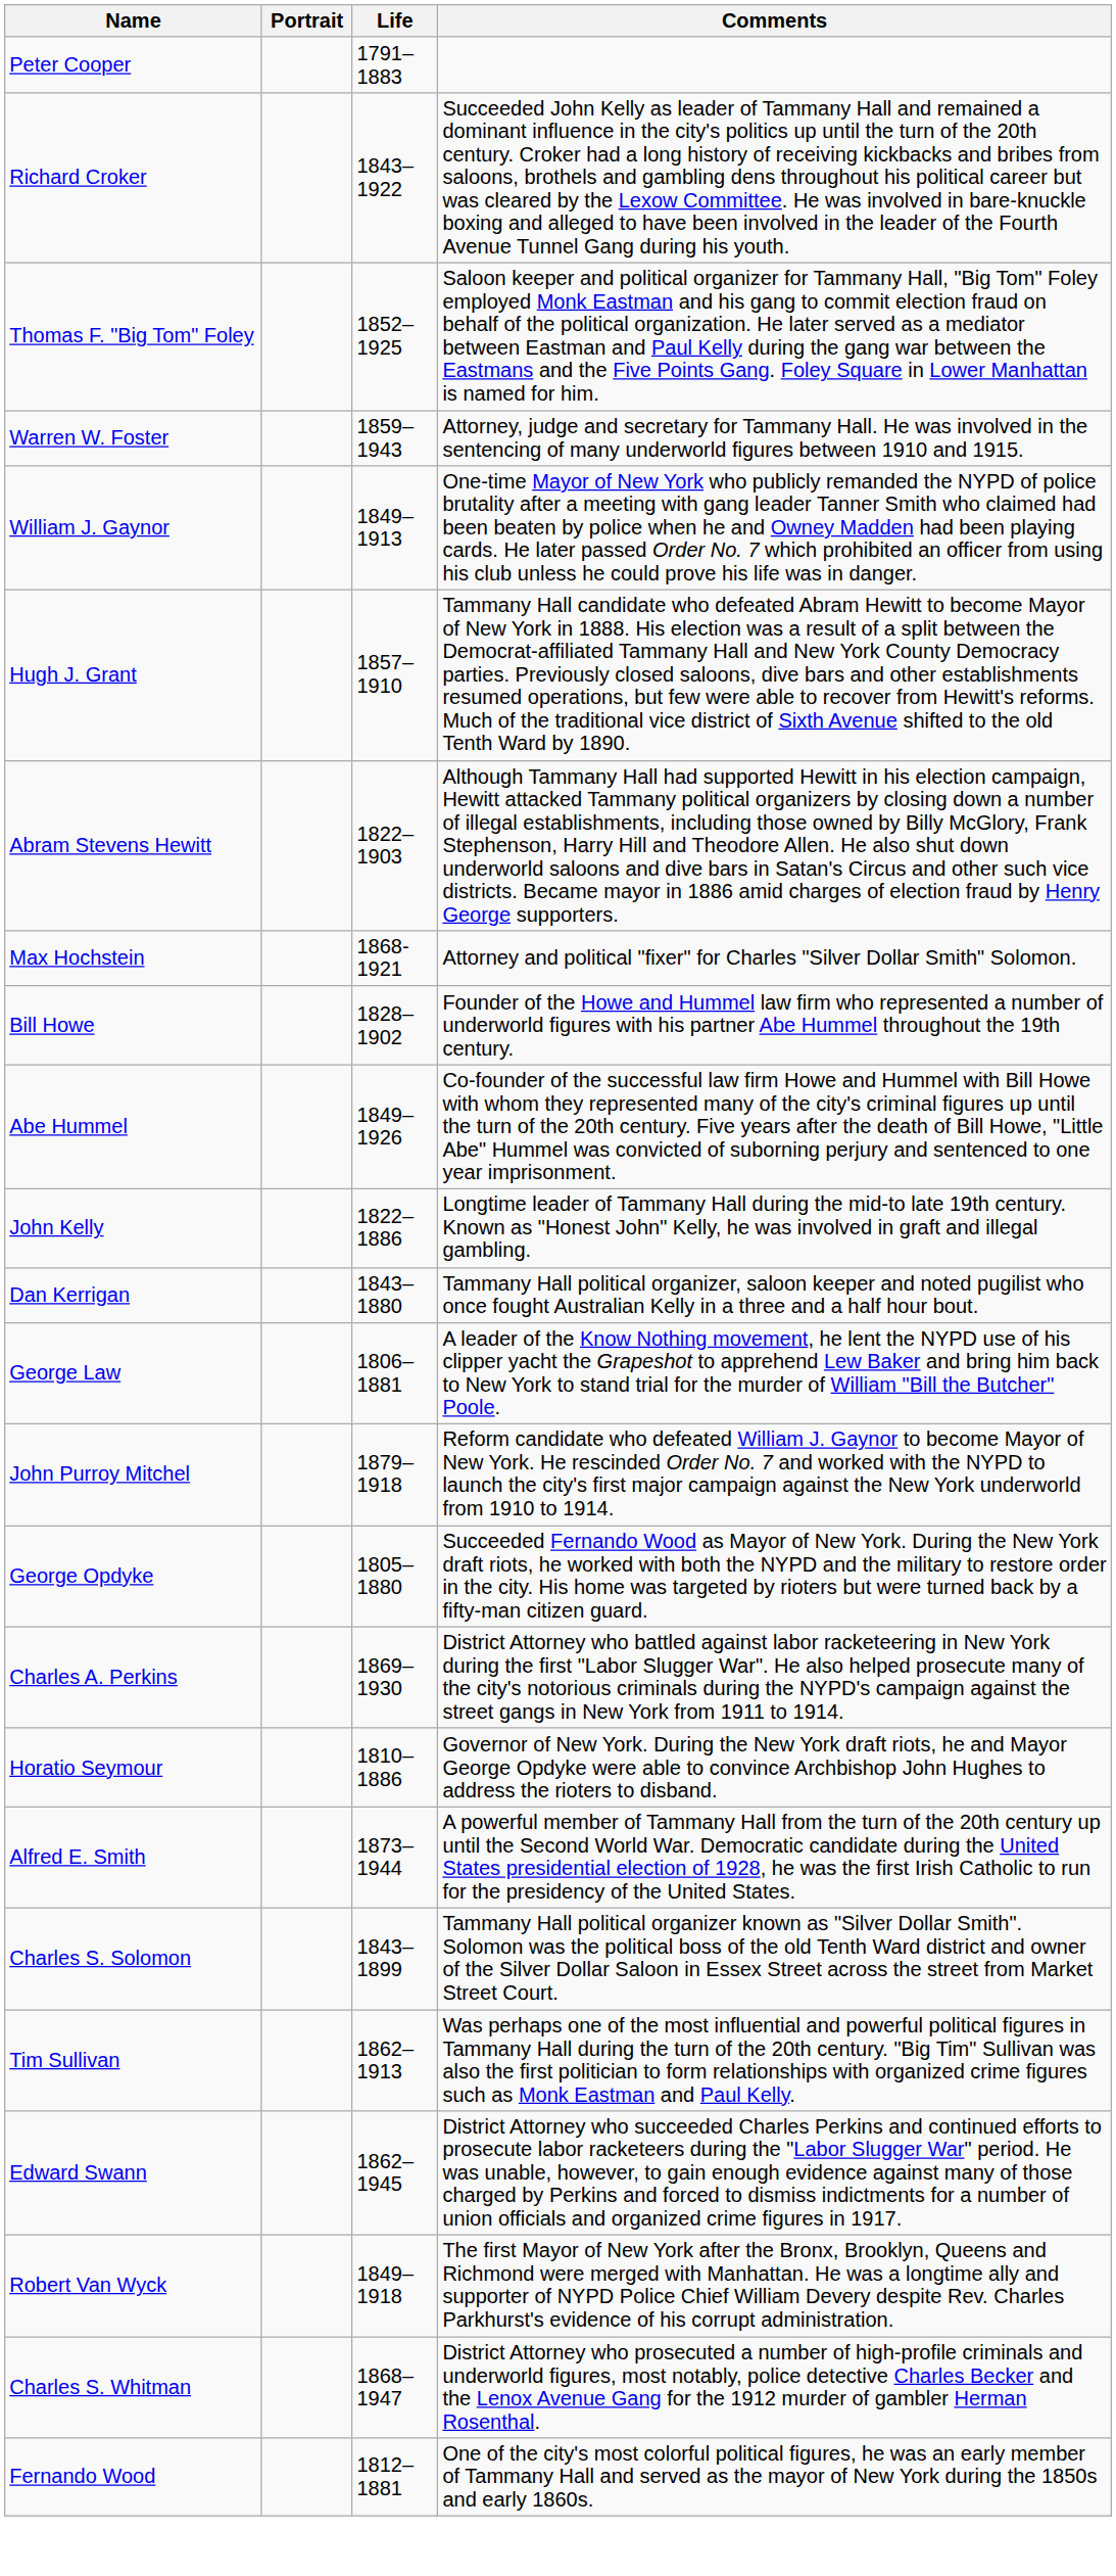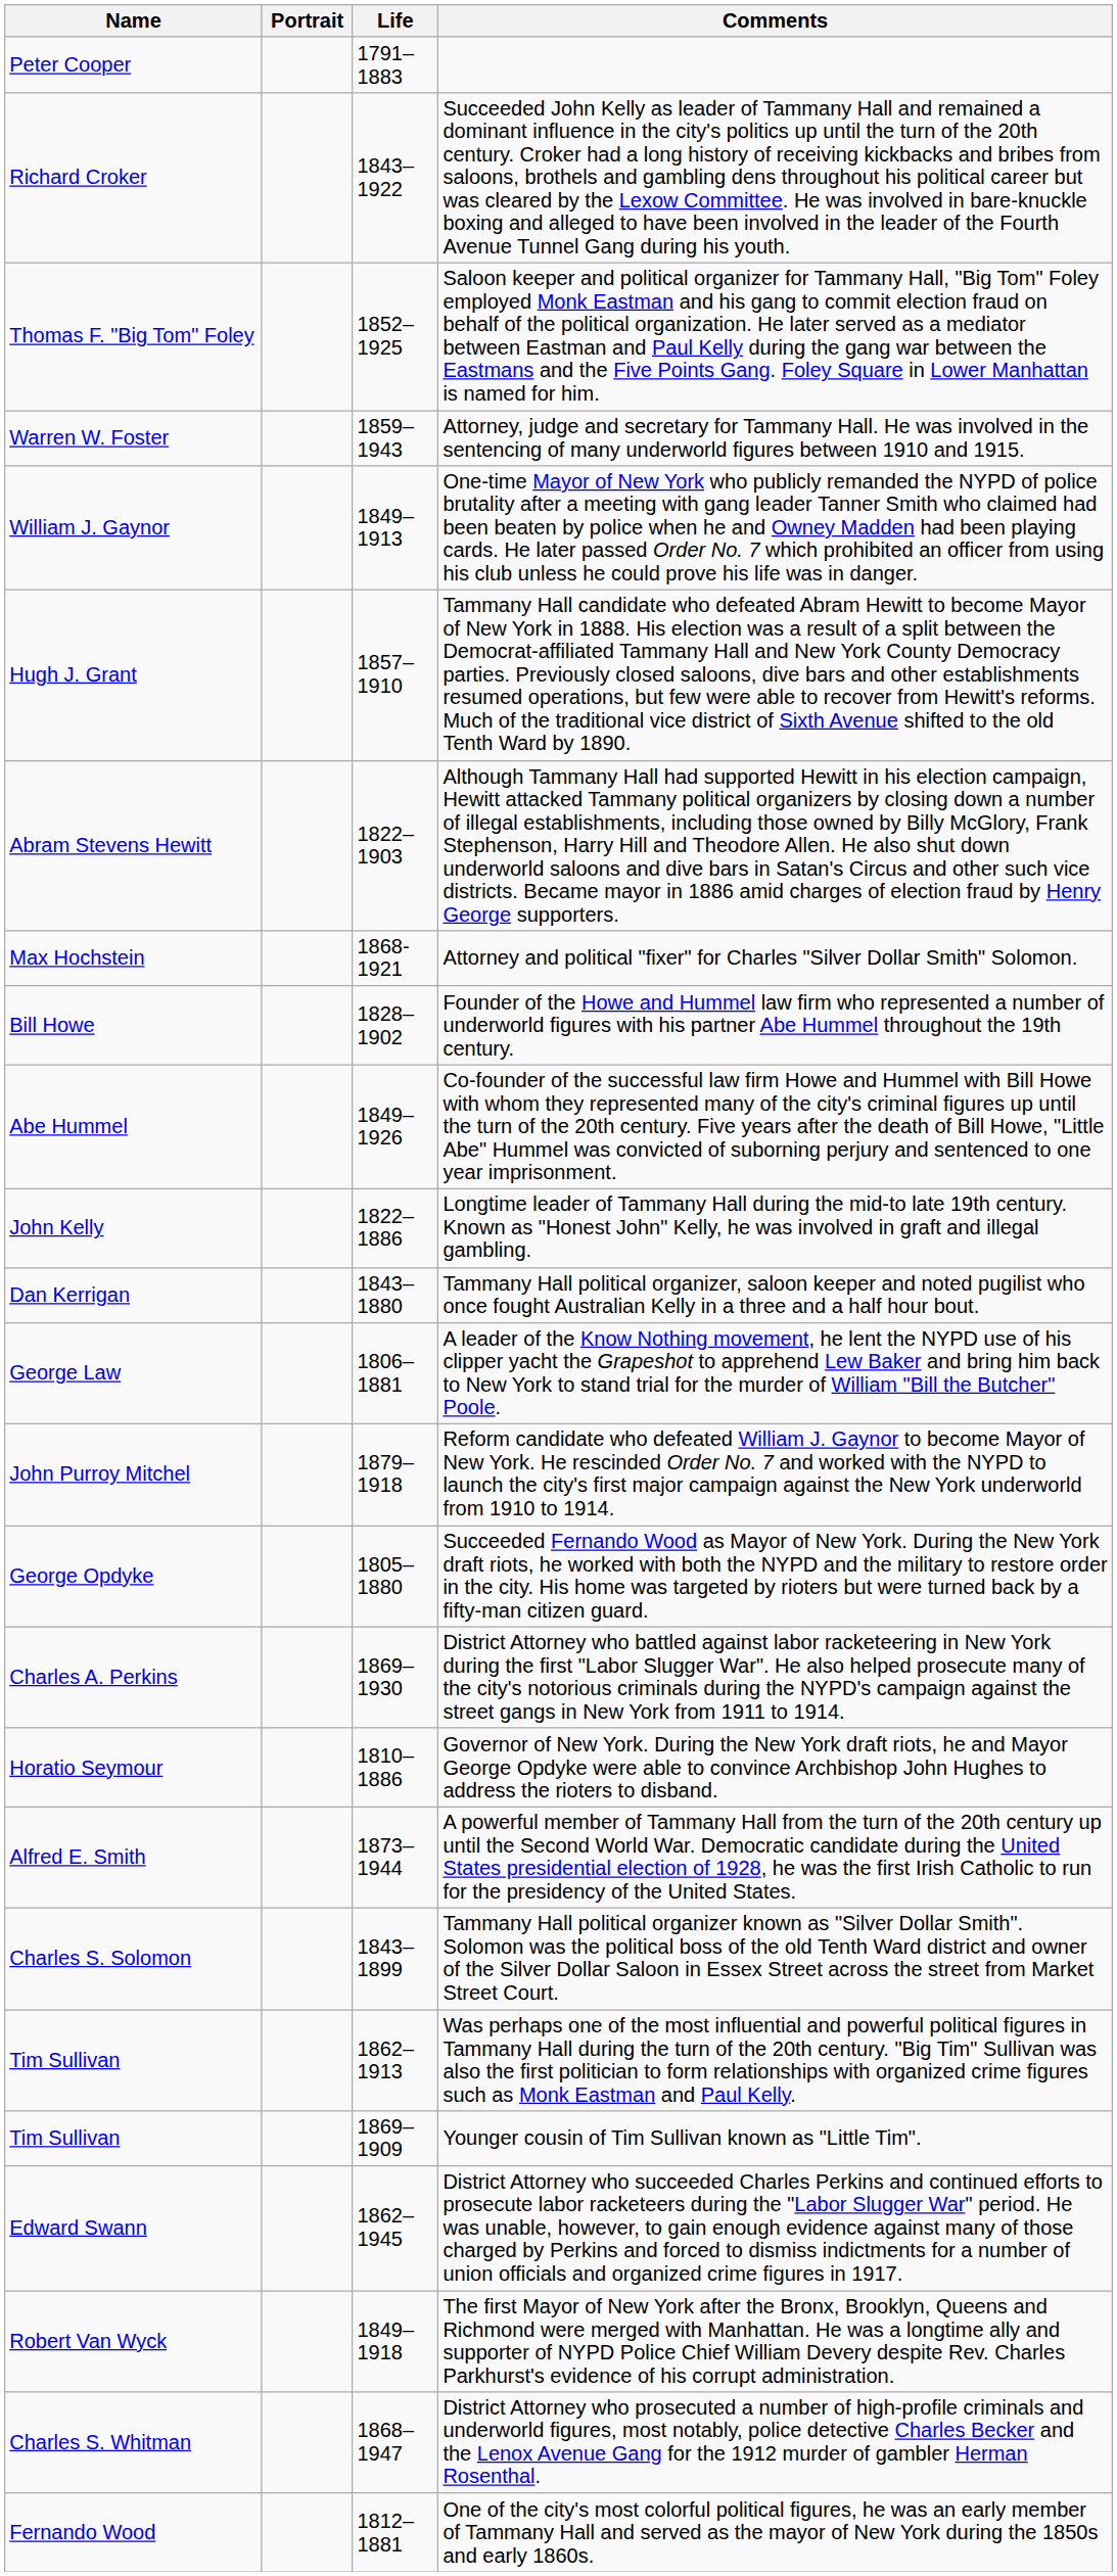 <table class=wikitable>
 <tr>
 <th width="21%">Name</th>
 <th width="7%">Portrait</th>
 <th width="7%">Life</th>
 <th width="55%">Comments</th>
 </tr>
 <tr>
 <td><a href='#'>Peter Cooper</a></td>
 <td></td>
 <td>1791–1883</td>
 <td></td>
 </tr>
 <tr>
 <td><a href='#'>Richard Croker</a></td>
 <td></td>
 <td>1843–1922</td>
 <td>Succeeded John Kelly as leader of Tammany Hall and remained a dominant influence in the city's politics up until the turn of the 20th century. Croker had a long history of receiving kickbacks and bribes from saloons, brothels and gambling dens throughout his political career but was cleared by the <a href='#'>Lexow Committee</a>. He was involved in bare-knuckle boxing and alleged to have been involved in the leader of the Fourth Avenue Tunnel Gang during his youth.</td>
 </tr>
 <tr>
 <td><a href='#'>Thomas F. "Big Tom" Foley</a></td>
 <td></td>
 <td>1852–1925</td>
 <td>Saloon keeper and political organizer for Tammany Hall, "Big Tom" Foley employed <a href='#'>Monk Eastman</a> and his gang to commit election fraud on behalf of the political organization. He later served as a mediator between Eastman and <a href='#'>Paul Kelly</a> during the gang war between the <a href='#'>Eastmans</a> and the <a href='#'>Five Points Gang</a>. <a href='#'>Foley Square</a> in <a href='#'>Lower Manhattan</a> is named for him.</td>
 </tr>
 <tr>
 <td><a href='#'>Warren W. Foster</a></td>
 <td></td>
 <td>1859–1943</td>
 <td>Attorney, judge and secretary for Tammany Hall. He was involved in the sentencing of many underworld figures between 1910 and 1915.</td>
 </tr>
 <tr>
 <td><a href='#'>William J. Gaynor</a></td>
 <td></td>
 <td>1849–1913</td>
 <td>One-time <a href='#'>Mayor of New York</a> who publicly remanded the NYPD of police brutality after a meeting with gang leader Tanner Smith who claimed had been beaten by police when he and <a href='#'>Owney Madden</a> had been playing cards. He later passed <em>Order No. 7</em> which prohibited an officer from using his club unless he could prove his life was in danger.</td>
 </tr>
 <tr>
 <td><a href='#'>Hugh J. Grant</a></td>
 <td></td>
 <td>1857–1910</td>
 <td>Tammany Hall candidate who defeated Abram Hewitt to become Mayor of New York in 1888. His election was a result of a split between the Democrat-affiliated Tammany Hall and New York County Democracy parties. Previously closed saloons, dive bars and other establishments resumed operations, but few were able to recover from Hewitt's reforms.  Much of the traditional vice district of <a href='#'>Sixth Avenue</a> shifted to the old Tenth Ward by 1890.</td>
 </tr>
 <tr>
 <td><a href='#'>Abram Stevens Hewitt</a></td>
 <td></td>
 <td>1822–1903</td>
 <td>Although Tammany Hall had supported Hewitt in his election campaign, Hewitt attacked Tammany political organizers by closing down a number of illegal establishments, including those owned by Billy McGlory, Frank Stephenson, Harry Hill and Theodore Allen. He also shut down underworld saloons and dive bars in Satan's Circus and other such vice districts. Became mayor in 1886 amid charges of election fraud by <a href='#'>Henry George</a> supporters.</td>
 </tr>
 <tr>
 <td><a href='#'>Max Hochstein</a></td>
 <td></td>
 <td>1868-1921</td>
 <td>Attorney and political "fixer" for Charles "Silver Dollar Smith" Solomon.</td>
 </tr>
 <tr>
 <td><a href='#'>Bill Howe</a></td>
 <td></td>
 <td>1828–1902</td>
 <td>Founder of the <a href='#'>Howe and Hummel</a> law firm who represented a number of underworld figures with his partner <a href='#'>Abe Hummel</a> throughout the 19th century.</td>
 </tr>
 <tr>
 <td><a href='#'>Abe Hummel</a></td>
 <td></td>
 <td>1849–1926</td>
 <td>Co-founder of the successful law firm Howe and Hummel with Bill Howe with whom they represented many of the city's criminal figures up until the turn of the 20th century. Five years after the death of Bill Howe, "Little Abe" Hummel was convicted of suborning perjury and sentenced to one year imprisonment.</td>
 </tr>
 <tr>
 <td><a href='#'>John Kelly</a></td>
 <td></td>
 <td>1822–1886</td>
 <td>Longtime leader of Tammany Hall during the mid-to late 19th century. Known as "Honest John" Kelly, he was involved in graft and illegal gambling.</td>
 </tr>
 <tr>
 <td><a href='#'>Dan Kerrigan</a></td>
 <td></td>
 <td>1843–1880</td>
 <td>Tammany Hall political organizer, saloon keeper and noted pugilist who once fought Australian Kelly in a three and a half hour bout.</td>
 </tr>
 <tr>
 <td><a href='#'>George Law</a></td>
 <td></td>
 <td>1806–1881</td>
 <td>A leader of the <a href='#'>Know Nothing movement</a>, he lent the NYPD use of his clipper yacht the <em>Grapeshot</em> to apprehend <a href='#'>Lew Baker</a> and bring him back to New York to stand trial for the murder of <a href='#'>William "Bill the Butcher" Poole</a>.</td>
 </tr>
 <tr>
 <td><a href='#'>John Purroy Mitchel</a></td>
 <td></td>
 <td>1879–1918</td>
 <td>Reform candidate who defeated <a href='#'>William J. Gaynor</a> to become Mayor of New York. He rescinded <em>Order No. 7</em> and worked with the NYPD to launch the city's first major campaign against the New York underworld from 1910 to 1914.</td>
 </tr>
 <tr>
 <td><a href='#'>George Opdyke</a></td>
 <td></td>
 <td>1805–1880</td>
 <td>Succeeded <a href='#'>Fernando Wood</a> as Mayor of New York. During the New York draft riots, he worked with both the NYPD and the military to restore order in the city. His home was targeted by rioters but were turned back by a fifty-man citizen guard.</td>
 </tr>
 <tr>
 <td><a href='#'>Charles A. Perkins</a></td>
 <td></td>
 <td>1869–1930</td>
 <td>District Attorney who battled against labor racketeering in New York during the first "Labor Slugger War". He also helped prosecute many of the city's notorious criminals during the NYPD's campaign against the street gangs in New York from 1911 to 1914.</td>
 </tr>
 <tr>
 <td><a href='#'>Horatio Seymour</a></td>
 <td></td>
 <td>1810–1886</td>
 <td>Governor of New York. During the New York draft riots, he and Mayor George Opdyke were able to convince Archbishop John Hughes to address the rioters to disband.</td>
 </tr>
 <tr>
 <td><a href='#'>Alfred E. Smith</a></td>
 <td></td>
 <td>1873–1944</td>
 <td>A powerful member of Tammany Hall from the turn of the 20th century up until the Second World War. Democratic candidate during the <a href='#'>United States presidential election of 1928</a>, he was the first Irish Catholic to run for the presidency of the United States.</td>
 </tr>
 <tr>
 <td><a href='#'>Charles S. Solomon</a></td>
 <td></td>
 <td>1843–1899</td>
 <td>Tammany Hall political organizer known as "Silver Dollar Smith". Solomon was the political boss of the old Tenth Ward district and owner of the Silver Dollar Saloon in Essex Street across the street from Market Street Court.</td>
 </tr>
 <tr>
 <td><a href='#'>Tim Sullivan</a></td>
 <td></td>
 <td>1862–1913</td>
 <td>Was perhaps one of the most influential and powerful political figures in Tammany Hall during the turn of the 20th century. "Big Tim" Sullivan was also the first politician to form relationships with organized crime figures such as <a href='#'>Monk Eastman</a> and <a href='#'>Paul Kelly</a>.</td>
 </tr>
 <tr>
+<td><a href='#'>Tim Sullivan</a></td>
+<td></td>
+<td>1869–1909</td>
+<td>Younger cousin of Tim Sullivan known as "Little Tim".</td>
+</tr>
+<tr>
 <td><a href='#'>Edward Swann</a></td>
 <td></td>
 <td>1862–1945</td>
 <td>District Attorney who succeeded Charles Perkins and continued efforts to prosecute labor racketeers during the "<a href='#'>Labor Slugger War</a>" period. He was unable, however, to gain enough evidence against many of those charged by Perkins and forced to dismiss indictments for a number of union officials and organized crime figures in 1917.</td>
 </tr>
 <tr>
 <td><a href='#'>Robert Van Wyck</a></td>
 <td></td>
 <td>1849–1918</td>
 <td>The first Mayor of New York after the Bronx, Brooklyn, Queens and Richmond were merged with Manhattan. He was a longtime ally and supporter of NYPD Police Chief William Devery despite Rev. Charles Parkhurst's evidence of his corrupt administration.</td>
 </tr>
 <tr>
 <td><a href='#'>Charles S. Whitman</a></td>
 <td></td>
 <td>1868–1947</td>
 <td>District Attorney who prosecuted a number of high-profile criminals and underworld figures, most notably, police detective <a href='#'>Charles Becker</a> and the <a href='#'>Lenox Avenue Gang</a> for the 1912 murder of gambler <a href='#'>Herman Rosenthal</a>.</td>
 </tr>
 <tr>
 <td><a href='#'>Fernando Wood</a></td>
 <td></td>
 <td>1812–1881</td>
 <td>One of the city's most colorful political figures, he was an early member of Tammany Hall and served as the mayor of New York during the 1850s and early 1860s.</td>
 </tr>
 </table>
